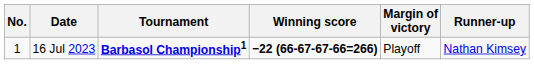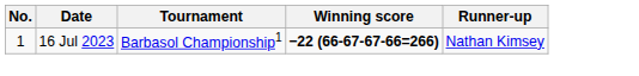 <table class="wikitable" style="font-size:95%;">
 <tr>
 <th>No.</th>
 <th>Date</th>
 <th>Tournament</th>
 <th>Winning score</th>
-<th>Margin of<br>victory</th>
 <th>Runner-up</th>
 </tr>
 <tr>
 <td align=center>1</td>
 <td align=right>16 Jul <a href='#'>2023</a></td>
-<td><strong><a href='#'>Barbasol Championship</a><sup>1</sup></strong></td>
+<td><a href='#'>Barbasol Championship</a><sup>1</sup></td>
 <td><strong>−22 (66-67-67-66=266)</strong></td>
-<td>Playoff</td>
 <td> <a href='#'>Nathan Kimsey</a></td>
 </tr>
 </table>
